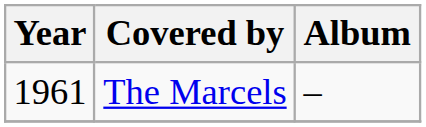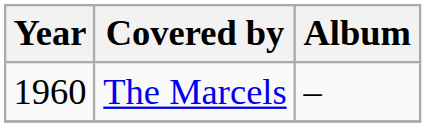 <table class="wikitable">
 <tr>
 <th>Year</th>
 <th>Covered by</th>
 <th>Album</th>
 </tr>
 <tr>
-<td>1961</td>
+<td>1960</td>
 <td><a href='#'>The Marcels</a></td>
 <td>–</td>
 </tr>
 <tr>
 </tr>
 </table>
